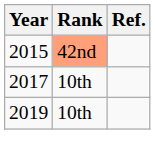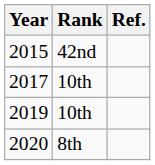 <table class="wikitable sortable">
 <tr>
 <th>Year</th>
 <th>Rank</th>
 <th>Ref.</th>
 </tr>
 <tr>
 <td>2015</td>
-<td style="background: lightsalmon;">42nd</td>
+<td>42nd</td>
 <td></td>
 </tr>
 <tr>
 <td>2017</td>
 <td>10th</td>
 <td></td>
 </tr>
 <tr>
 <td>2019</td>
 <td>10th</td>
 <td></td>
 </tr>
+<tr>
+<td>2020</td>
+<td>8th</td>
+<td></td>
+</tr>
 </table>
